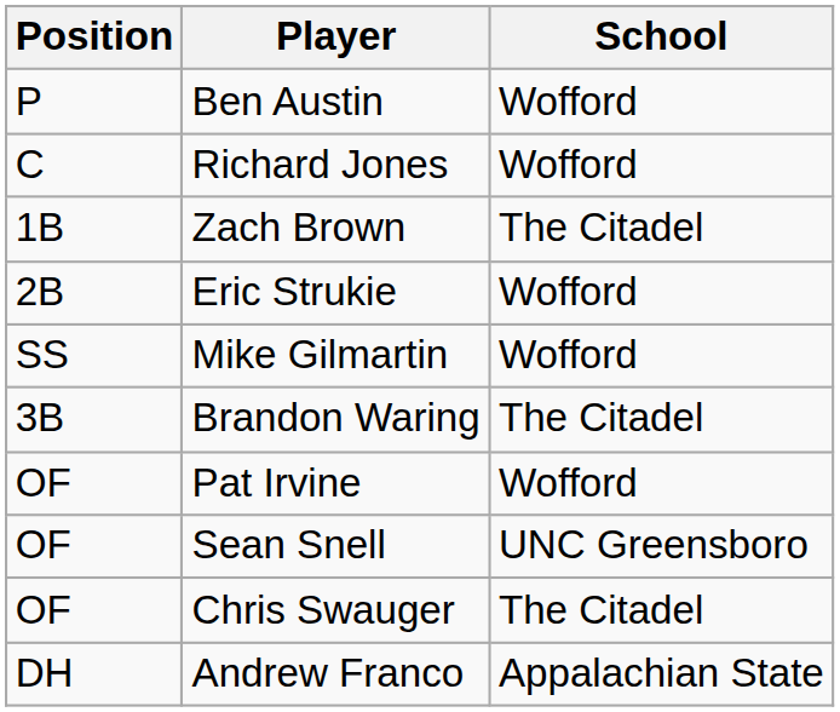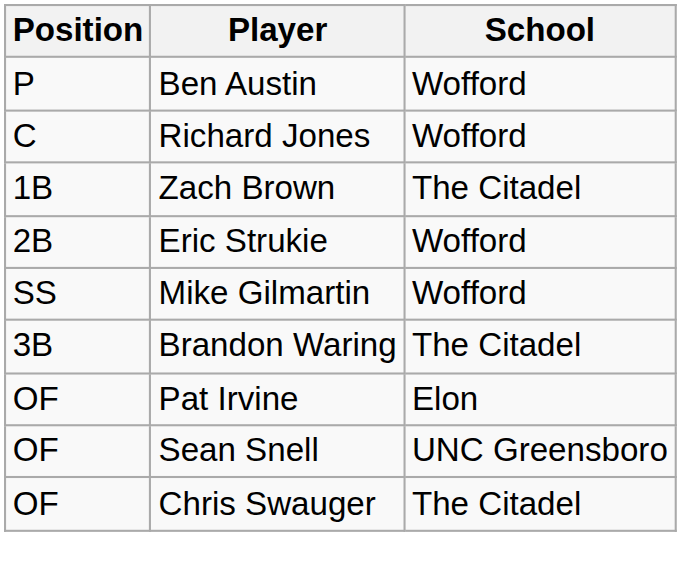 <table class="wikitable">
 <tr>
 <th>Position</th>
 <th>Player</th>
 <th>School</th>
 </tr>
 <tr>
 <td>P</td>
 <td>Ben Austin</td>
 <td>Wofford</td>
 </tr>
 <tr>
 <td>C</td>
 <td>Richard Jones</td>
 <td>Wofford</td>
 </tr>
 <tr>
 <td>1B</td>
 <td>Zach Brown</td>
 <td>The Citadel</td>
 </tr>
 <tr>
 <td>2B</td>
 <td>Eric Strukie</td>
 <td>Wofford</td>
 </tr>
 <tr>
 <td>SS</td>
 <td>Mike Gilmartin</td>
 <td>Wofford</td>
 </tr>
 <tr>
 <td>3B</td>
 <td>Brandon Waring</td>
 <td>The Citadel</td>
 </tr>
 <tr>
 <td>OF</td>
 <td>Pat Irvine</td>
-<td>Wofford</td>
+<td>Elon</td>
 </tr>
 <tr>
 <td>OF</td>
 <td>Sean Snell</td>
 <td>UNC Greensboro</td>
 </tr>
 <tr>
 <td>OF</td>
 <td>Chris Swauger</td>
 <td>The Citadel</td>
 </tr>
-<tr>
-<td>DH</td>
-<td>Andrew Franco</td>
-<td>Appalachian State</td>
-</tr>
 </table>
